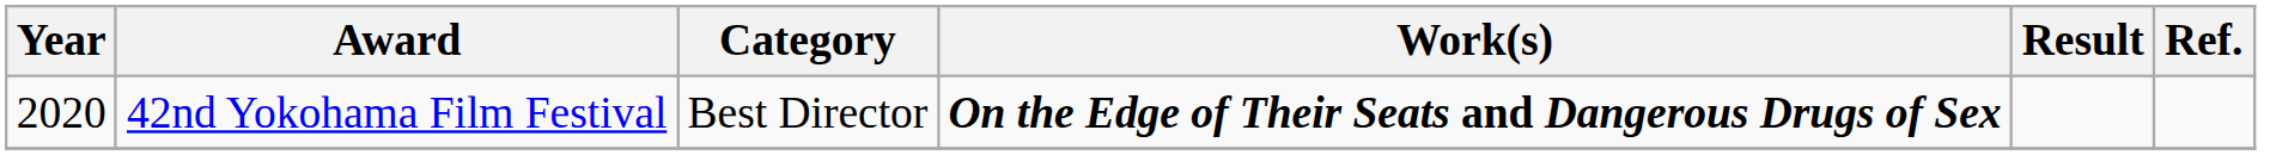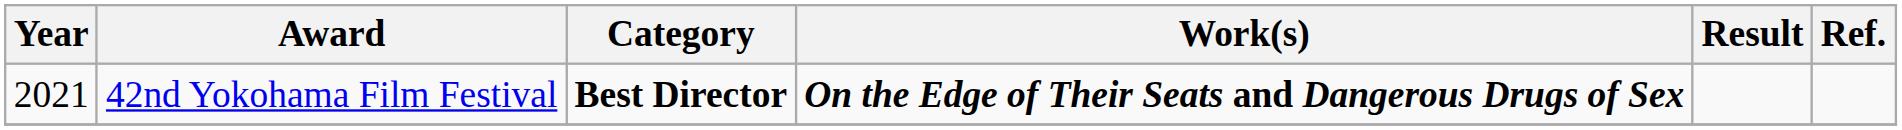 <table class="wikitable">
 <tr>
 <th>Year</th>
 <th>Award</th>
 <th>Category</th>
 <th>Work(s)</th>
 <th>Result</th>
 <th class="unsortable">Ref.</th>
 </tr>
 <tr>
-<td>2020</td>
+<td>2021</td>
 <td><a href='#'>42nd Yokohama Film Festival</a></td>
-<td>Best Director</td>
+<td><strong>Best Director</strong></td>
 <td><strong><em>On the Edge of Their Seats</em> and <em>Dangerous Drugs of Sex</em></strong></td>
 <td></td>
 <td></td>
 </tr>
 <tr>
 </tr>
 </table>
